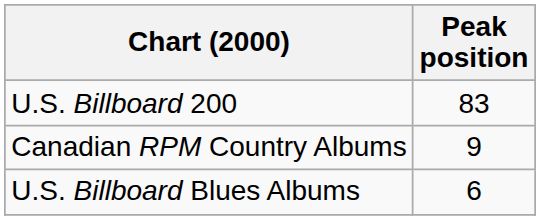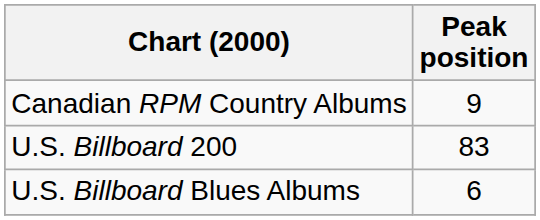 <table class="wikitable">
 <tr>
 <th>Chart (2000)</th>
 <th>Peak<br>position</th>
 </tr>
 <tr>
+<td>Canadian <em>RPM</em> Country Albums</td>
+<td align="center">9</td>
+</tr>
+<tr>
 <td>U.S. <em>Billboard</em> 200</td>
 <td align="center">83</td>
-</tr>
-<tr>
-<td>Canadian <em>RPM</em> Country Albums</td>
-<td align="center">9</td>
 </tr>
 <tr>
 <td>U.S. <em>Billboard</em> Blues Albums</td>
 <td align="center">6</td>
 </tr>
 </table>
